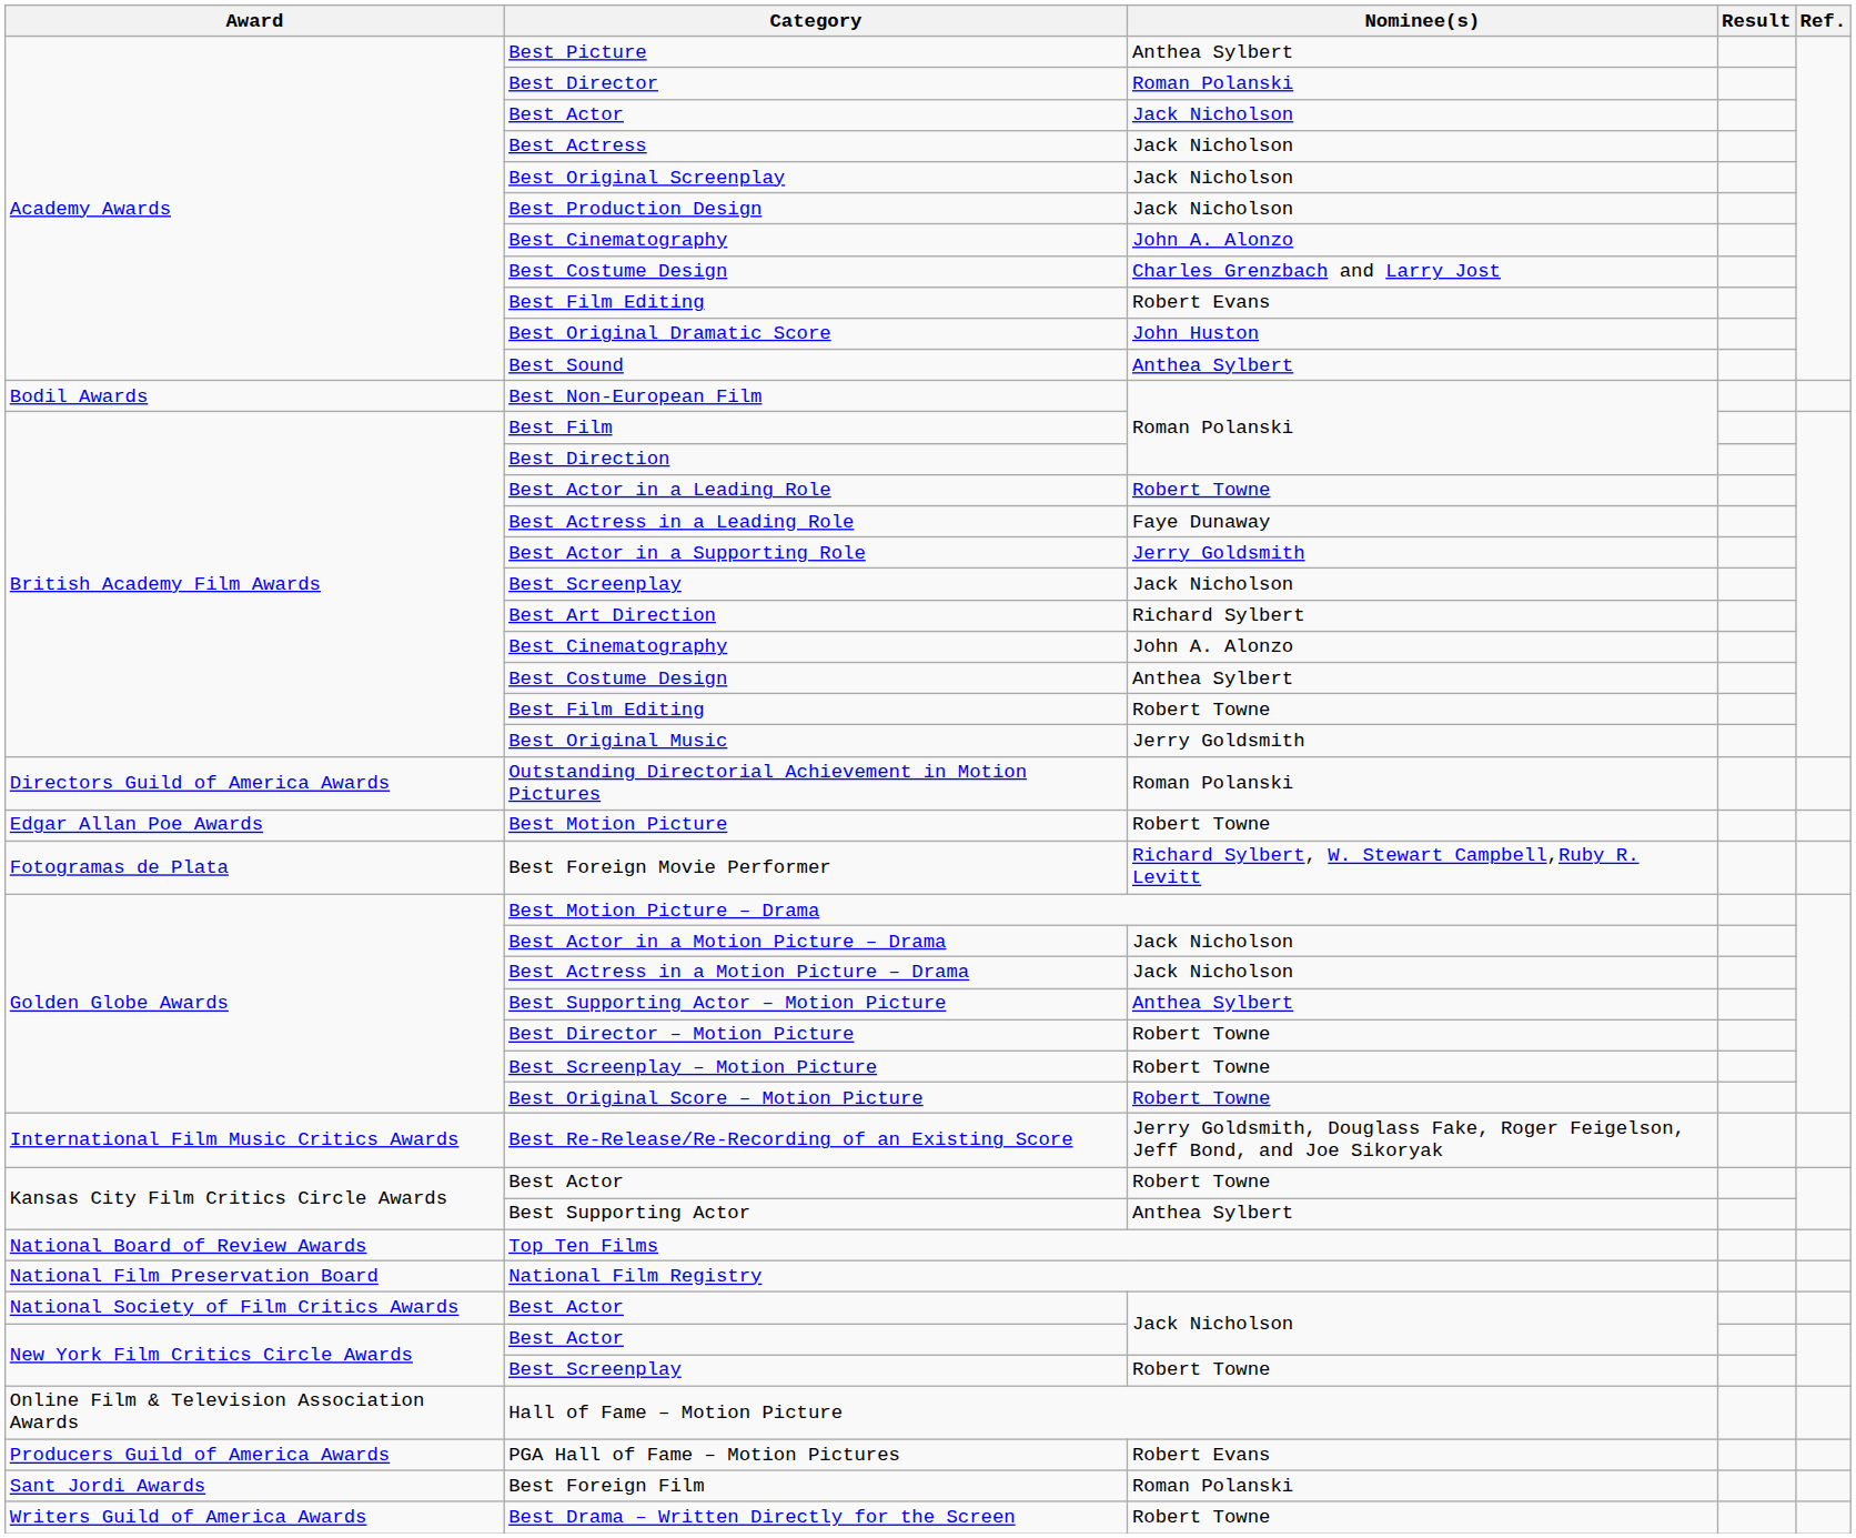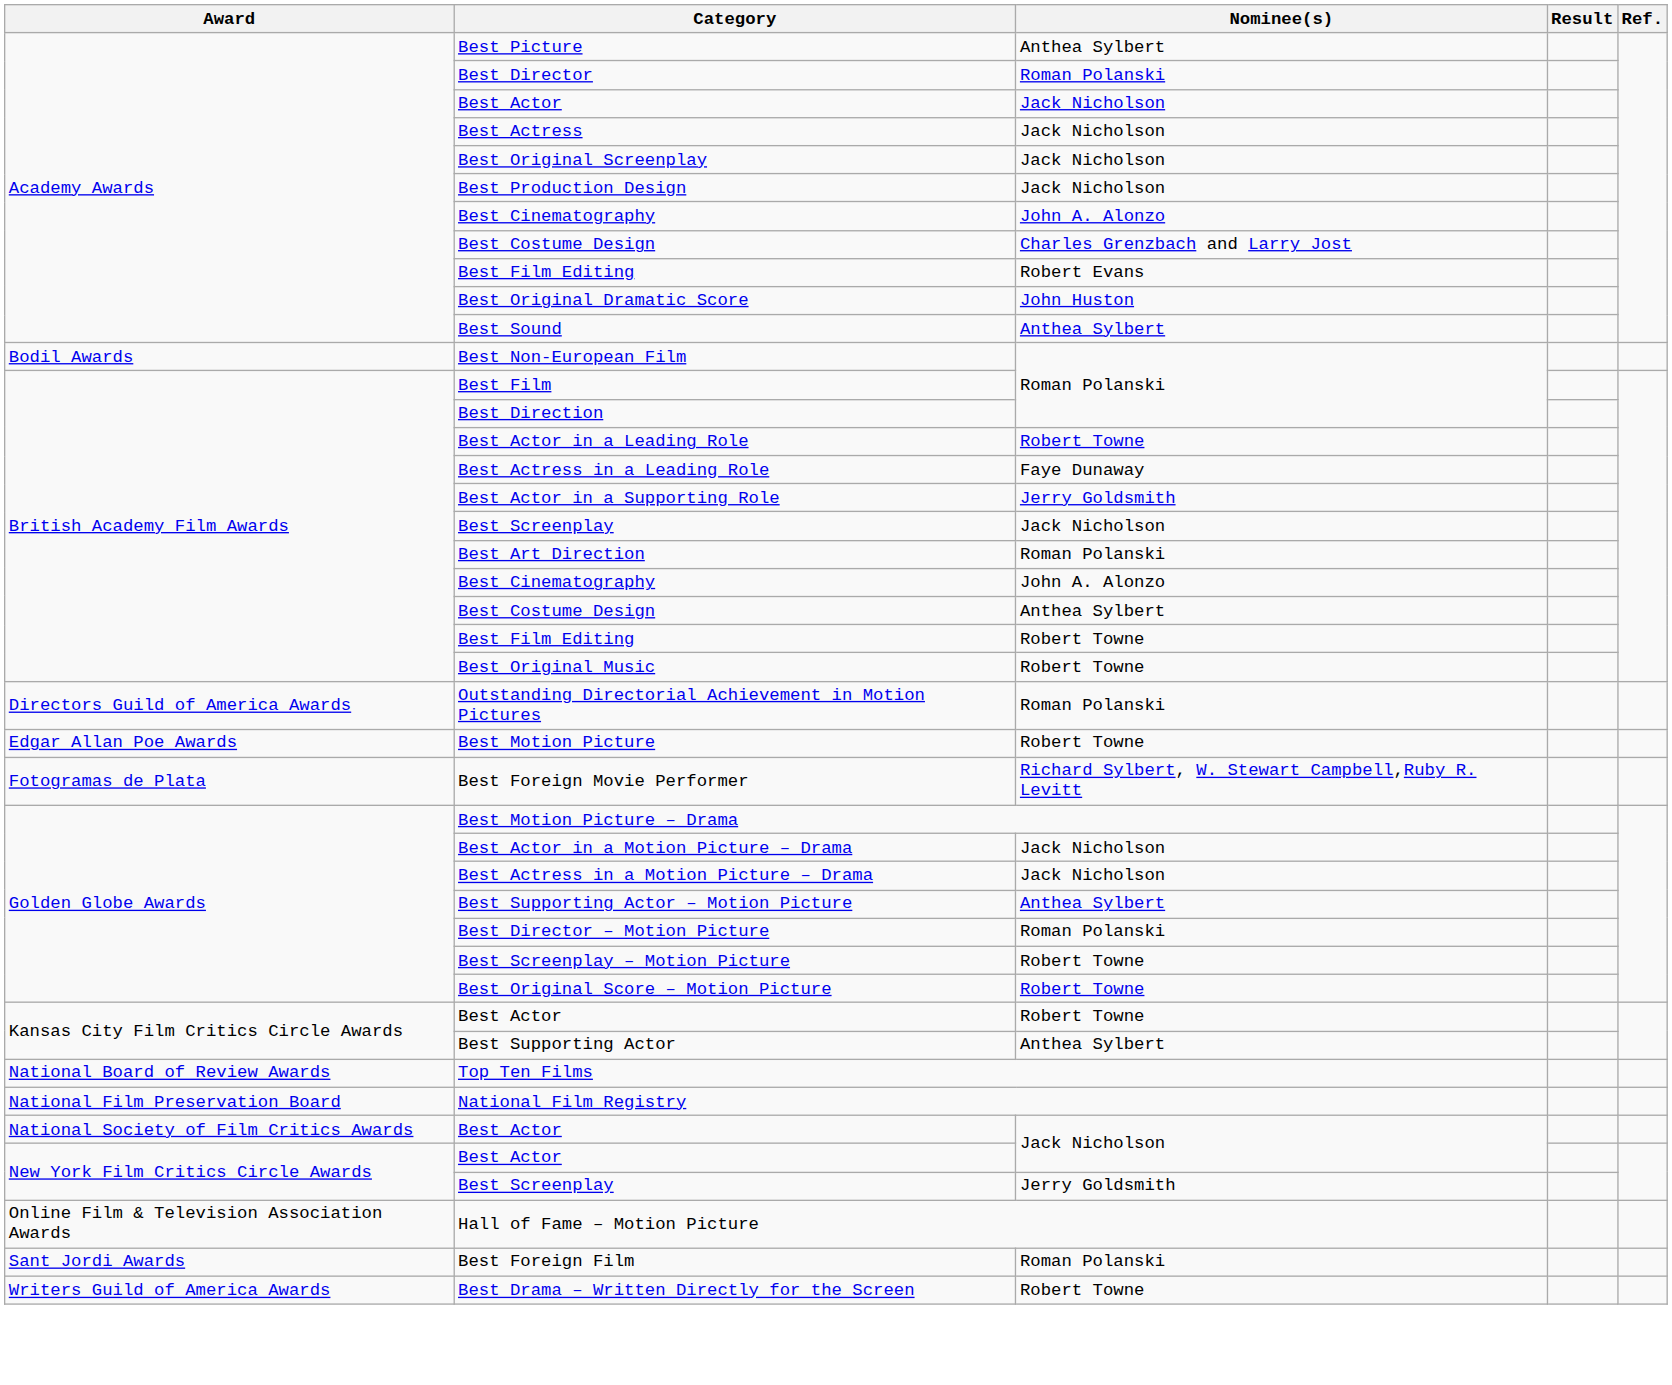 <table class="wikitable plainrowheaders">
 <tr>
 <th>Award</th>
 <th>Category</th>
 <th>Nominee(s)</th>
 <th>Result</th>
 <th>Ref.</th>
 </tr>
 <tr>
 <td rowspan="11"><a href='#'>Academy Awards</a></td>
 <td><a href='#'>Best Picture</a></td>
 <td>Anthea Sylbert</td>
 <td></td>
 <td align="center" rowspan="11"> <br></td>
 </tr>
 <tr>
 <td><a href='#'>Best Director</a></td>
 <td><a href='#'>Roman Polanski</a></td>
 <td></td>
 </tr>
 <tr>
 <td><a href='#'>Best Actor</a></td>
 <td><a href='#'>Jack Nicholson</a></td>
 <td></td>
 </tr>
 <tr>
 <td><a href='#'>Best Actress</a></td>
 <td>Jack Nicholson</td>
 <td></td>
 </tr>
 <tr>
 <td><a href='#'>Best Original Screenplay</a></td>
 <td>Jack Nicholson </td>
 <td></td>
 </tr>
 <tr>
 <td><a href='#'>Best Production Design</a></td>
 <td>Jack Nicholson </td>
 <td></td>
 </tr>
 <tr>
 <td><a href='#'>Best Cinematography</a></td>
 <td><a href='#'>John A. Alonzo</a></td>
 <td></td>
 </tr>
 <tr>
 <td><a href='#'>Best Costume Design</a></td>
 <td><a href='#'>Charles Grenzbach</a> and <a href='#'>Larry Jost</a></td>
 <td></td>
 </tr>
 <tr>
 <td><a href='#'>Best Film Editing</a></td>
 <td>Robert Evans</td>
 <td></td>
 </tr>
 <tr>
 <td><a href='#'>Best Original Dramatic Score</a></td>
 <td><a href='#'>John Huston</a></td>
 <td></td>
 </tr>
 <tr>
 <td><a href='#'>Best Sound</a></td>
 <td><a href='#'>Anthea Sylbert</a></td>
 <td></td>
 </tr>
 <tr>
 <td><a href='#'>Bodil Awards</a></td>
 <td><a href='#'>Best Non-European Film</a></td>
 <td rowspan="3">Roman Polanski</td>
 <td></td>
 <td align="center"></td>
 </tr>
 <tr>
 <td rowspan="11"><a href='#'>British Academy Film Awards</a></td>
 <td><a href='#'>Best Film</a></td>
 <td></td>
 <td align="center" rowspan="11"></td>
 </tr>
 <tr>
 <td><a href='#'>Best Direction</a></td>
 <td></td>
 </tr>
 <tr>
 <td><a href='#'>Best Actor in a Leading Role</a></td>
 <td><a href='#'>Robert Towne</a></td>
 <td></td>
 </tr>
 <tr>
 <td><a href='#'>Best Actress in a Leading Role</a></td>
 <td>Faye Dunaway</td>
 <td></td>
 </tr>
 <tr>
 <td><a href='#'>Best Actor in a Supporting Role</a></td>
 <td><a href='#'>Jerry Goldsmith</a></td>
 <td></td>
 </tr>
 <tr>
 <td><a href='#'>Best Screenplay</a></td>
 <td>Jack Nicholson</td>
 <td></td>
 </tr>
 <tr>
 <td><a href='#'>Best Art Direction</a></td>
-<td>Richard Sylbert</td>
+<td>Roman Polanski</td>
 <td></td>
 </tr>
 <tr>
 <td><a href='#'>Best Cinematography</a></td>
 <td>John A. Alonzo</td>
 <td></td>
 </tr>
 <tr>
 <td><a href='#'>Best Costume Design</a></td>
 <td>Anthea Sylbert</td>
 <td></td>
 </tr>
 <tr>
 <td><a href='#'>Best Film Editing</a></td>
 <td>Robert Towne</td>
 <td></td>
 </tr>
 <tr>
 <td><a href='#'>Best Original Music</a></td>
-<td>Jerry Goldsmith</td>
+<td>Robert Towne</td>
 <td></td>
 </tr>
 <tr>
 <td><a href='#'>Directors Guild of America Awards</a></td>
 <td><a href='#'>Outstanding Directorial Achievement in Motion Pictures</a></td>
 <td>Roman Polanski</td>
 <td></td>
 <td align="center"></td>
 </tr>
 <tr>
 <td><a href='#'>Edgar Allan Poe Awards</a></td>
 <td><a href='#'>Best Motion Picture</a></td>
 <td>Robert Towne</td>
 <td></td>
 <td align="center"></td>
 </tr>
 <tr>
 <td><a href='#'>Fotogramas de Plata</a></td>
 <td>Best Foreign Movie Performer</td>
 <td><a href='#'>Richard Sylbert</a>, <a href='#'>W. Stewart Campbell</a>,<a href='#'>Ruby R. Levitt</a></td>
 <td></td>
 <td align="center"></td>
 </tr>
 <tr>
 <td rowspan="7"><a href='#'>Golden Globe Awards</a></td>
 <td colspan="2"><a href='#'>Best Motion Picture – Drama</a></td>
 <td></td>
 <td align="center" rowspan="7"></td>
 </tr>
 <tr>
 <td><a href='#'>Best Actor in a Motion Picture – Drama</a></td>
 <td>Jack Nicholson</td>
 <td></td>
 </tr>
 <tr>
 <td><a href='#'>Best Actress in a Motion Picture – Drama</a></td>
 <td>Jack Nicholson</td>
 <td></td>
 </tr>
 <tr>
 <td><a href='#'>Best Supporting Actor – Motion Picture</a></td>
 <td><a href='#'>Anthea Sylbert</a></td>
 <td></td>
 </tr>
 <tr>
 <td><a href='#'>Best Director – Motion Picture</a></td>
-<td>Robert Towne</td>
+<td>Roman Polanski</td>
 <td></td>
 </tr>
 <tr>
 <td><a href='#'>Best Screenplay – Motion Picture</a></td>
 <td>Robert Towne</td>
 <td></td>
 </tr>
 <tr>
 <td><a href='#'>Best Original Score – Motion Picture</a></td>
 <td><a href='#'>Robert Towne</a></td>
 <td></td>
-</tr>
-<tr>
-<td><a href='#'>International Film Music Critics Awards</a></td>
-<td><a href='#'>Best Re-Release/Re-Recording of an Existing Score</a></td>
-<td>Jerry Goldsmith, Douglass Fake, Roger Feigelson, <br> Jeff Bond, and Joe Sikoryak</td>
-<td></td>
-<td align="center"></td>
 </tr>
 <tr>
 <td rowspan="2">Kansas City Film Critics Circle Awards</td>
 <td>Best Actor</td>
 <td>Robert Towne </td>
 <td></td>
 <td align="center" rowspan="2"></td>
 </tr>
 <tr>
 <td>Best Supporting Actor</td>
 <td>Anthea Sylbert</td>
 <td></td>
 </tr>
 <tr>
 <td><a href='#'>National Board of Review Awards</a></td>
 <td colspan="2"><a href='#'>Top Ten Films</a></td>
 <td></td>
 <td align="center"></td>
 </tr>
 <tr>
 <td><a href='#'>National Film Preservation Board</a></td>
 <td colspan="2"><a href='#'>National Film Registry</a></td>
 <td></td>
 <td align="center"></td>
 </tr>
 <tr>
 <td><a href='#'>National Society of Film Critics Awards</a></td>
 <td><a href='#'>Best Actor</a></td>
 <td rowspan="2">Jack Nicholson </td>
 <td></td>
 <td align="center"></td>
 </tr>
 <tr>
 <td rowspan="2"><a href='#'>New York Film Critics Circle Awards</a></td>
 <td><a href='#'>Best Actor</a></td>
 <td></td>
 <td align="center" rowspan="2"></td>
 </tr>
 <tr>
 <td><a href='#'>Best Screenplay</a></td>
-<td>Robert Towne</td>
+<td>Jerry Goldsmith</td>
 <td></td>
 </tr>
 <tr>
 <td>Online Film & Television Association Awards</td>
 <td colspan="2">Hall of Fame – Motion Picture</td>
-<td></td>
-<td align="center"></td>
-</tr>
-<tr>
-<td><a href='#'>Producers Guild of America Awards</a></td>
-<td>PGA Hall of Fame – Motion Pictures</td>
-<td>Robert Evans</td>
 <td></td>
 <td align="center"></td>
 </tr>
 <tr>
 <td><a href='#'>Sant Jordi Awards</a></td>
 <td>Best Foreign Film</td>
 <td>Roman Polanski</td>
 <td></td>
 <td align="center"></td>
 </tr>
 <tr>
 <td><a href='#'>Writers Guild of America Awards</a></td>
 <td><a href='#'>Best Drama – Written Directly for the Screen</a></td>
 <td>Robert Towne</td>
 <td></td>
 <td align="center"></td>
 </tr>
 </table>
